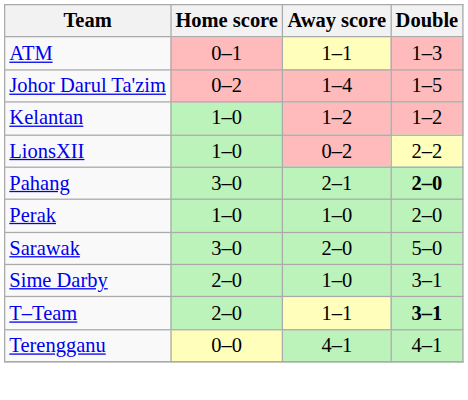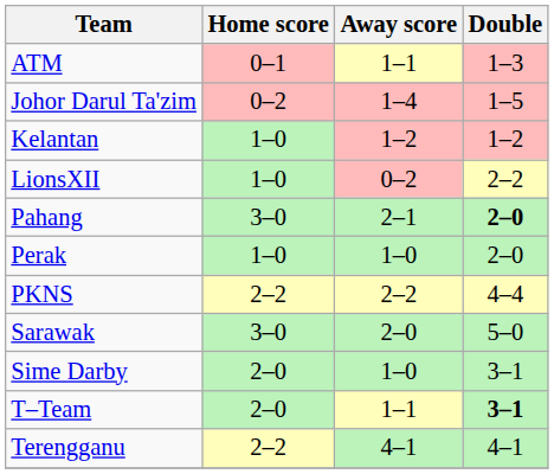 <table class="wikitable" style="text-align: center">
 <tr>
 <th>Team</th>
 <th>Home score</th>
 <th>Away score</th>
 <th>Double </th>
 </tr>
 <tr>
 <td align="left"><a href='#'>ATM</a></td>
 <td style="background:#FFBBBB;">0–1</td>
 <td style="background:#FFFFBB;">1–1</td>
 <td style="background:#FFBBBB;">1–3</td>
 </tr>
 <tr>
 <td align="left"><a href='#'>Johor Darul Ta'zim</a></td>
 <td style="background:#FFBBBB;">0–2</td>
 <td style="background:#FFBBBB;">1–4</td>
 <td style="background:#FFBBBB;">1–5</td>
 </tr>
 <tr>
 <td align="left"><a href='#'>Kelantan</a></td>
 <td style="background:#BBF3BB;">1–0</td>
 <td style="background:#FFBBBB;">1–2</td>
 <td style="background:#FFBBBB;">1–2</td>
 </tr>
 <tr>
 <td align="left"> <a href='#'>LionsXII</a></td>
 <td style="background:#BBF3BB;">1–0</td>
 <td style="background:#FFBBBB;">0–2</td>
 <td style="background:#FFFFBB;">2–2</td>
 </tr>
 <tr>
 <td align="left"><a href='#'>Pahang</a></td>
 <td style="background:#BBF3BB;">3–0</td>
 <td style="background:#BBF3BB;">2–1</td>
 <td style="background:#BBF3BB;"><strong>2–0</strong></td>
 </tr>
 <tr>
 <td align="left"><a href='#'>Perak</a></td>
 <td style="background:#BBF3BB;">1–0</td>
 <td style="background:#BBF3BB;">1–0</td>
 <td style="background:#BBF3BB;">2–0</td>
 </tr>
 <tr>
+<td align="left"><a href='#'>PKNS</a></td>
+<td style="background:#FFFFBB;">2–2</td>
+<td style="background:#FFFFBB;">2–2</td>
+<td style="background:#FFFFBB;">4–4</td>
+</tr>
+<tr>
 <td align="left"><a href='#'>Sarawak</a></td>
 <td style="background:#BBF3BB;">3–0</td>
 <td style="background:#BBF3BB;">2–0</td>
 <td style="background:#BBF3BB;">5–0</td>
 </tr>
 <tr>
 <td align="left"><a href='#'>Sime Darby</a></td>
 <td style="background:#BBF3BB;">2–0</td>
 <td style="background:#BBF3BB;">1–0</td>
 <td style="background:#BBF3BB;">3–1</td>
 </tr>
 <tr>
 <td align="left"><a href='#'>T–Team</a></td>
 <td style="background:#BBF3BB;">2–0</td>
 <td style="background:#FFFFBB;">1–1</td>
 <td style="background:#BBF3BB;"><strong>3–1</strong></td>
 </tr>
 <tr>
 <td align="left"><a href='#'>Terengganu</a></td>
-<td style="background:#FFFFBB;">0–0</td>
+<td style="background:#FFFFBB;">2–2</td>
 <td style="background:#BBF3BB;">4–1</td>
 <td style="background:#BBF3BB;">4–1</td>
 </tr>
 <tr>
 </tr>
 </table>
